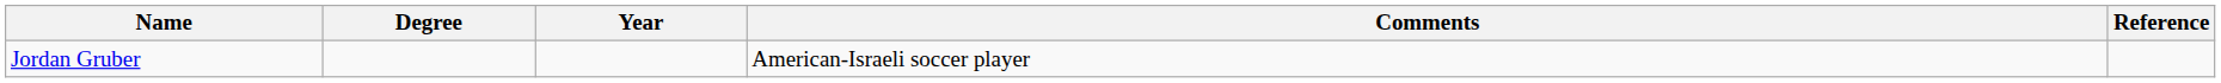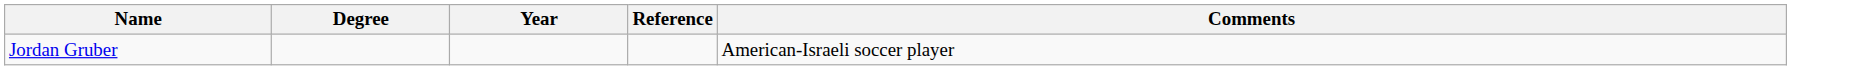 <table class="wikitable sortable">
 <tr>
 <th style="width:15%;">Name</th>
 <th style="width:10%;">Degree</th>
 <th style="width:10%;">Year</th>
+<th style="width:5%;">Reference</th>
 <th style="width:65%;">Comments</th>
-<th style="width:5%;">Reference</th>
 </tr>
 <tr>
 <td><a href='#'>Jordan Gruber</a></td>
 <td></td>
 <td></td>
+<td></td>
 <td>American-Israeli soccer player</td>
-<td></td>
 </tr>
 </table>
